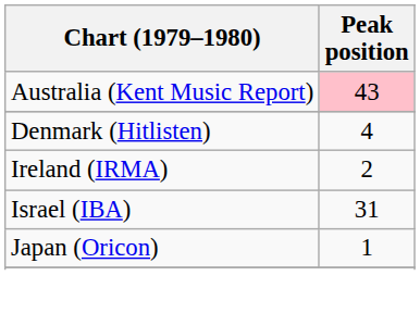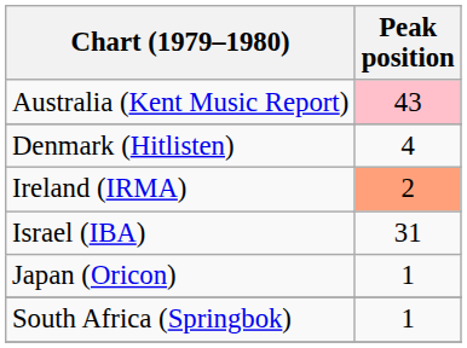 <table class="wikitable sortable">
 <tr>
 <th>Chart (1979–1980)</th>
 <th>Peak<br>position</th>
 </tr>
 <tr>
 <td>Australia (<a href='#'>Kent Music Report</a>) </td>
 <td style="background: pink; text-align:center;">43</td>
 </tr>
 <tr>
 </tr>
 <tr>
 <td>Denmark (<a href='#'>Hitlisten</a>)</td>
 <td style="text-align:center;">4</td>
 </tr>
 <tr>
 <td>Ireland (<a href='#'>IRMA</a>)</td>
-<td style="text-align:center;">2</td>
+<td style="background: lightsalmon; text-align:center;">2</td>
 </tr>
 <tr>
 <td>Israel (<a href='#'>IBA</a>)</td>
 <td style="text-align:center;">31</td>
 </tr>
 <tr>
 <td>Japan (<a href='#'>Oricon</a>)</td>
 <td style="text-align:center;">1</td>
 </tr>
 <tr>
 </tr>
 <tr>
 </tr>
 <tr>
 </tr>
 <tr>
+<td>South Africa (<a href='#'>Springbok</a>)</td>
+<td align="center">1</td>
+</tr>
+<tr>
 </tr>
 <tr>
 </tr>
 </table>
